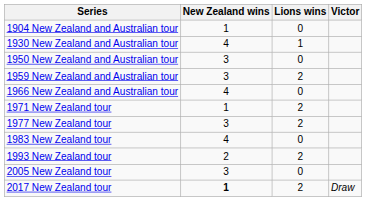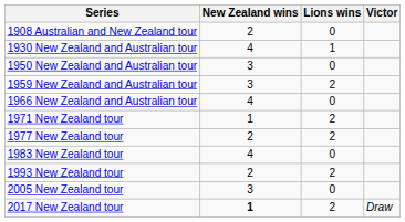 <table class="wikitable">
 <tr>
 <th>Series</th>
 <th>New Zealand wins</th>
 <th>Lions wins</th>
 <th>Victor</th>
 </tr>
 <tr>
-<td><a href='#'>1904 New Zealand and Australian tour</a></td>
-<td style="text-align:center">1</td>
+<td><a href='#'>1908 Australian and New Zealand tour</a></td>
+<td style="text-align:center">2</td>
 <td style="text-align:center">0</td>
 <td></td>
 </tr>
 <tr>
 <td><a href='#'>1930 New Zealand and Australian tour</a></td>
 <td style="text-align:center">4</td>
 <td style="text-align:center">1</td>
 <td></td>
 </tr>
 <tr>
 <td><a href='#'>1950 New Zealand and Australian tour</a></td>
 <td style="text-align:center">3</td>
 <td style="text-align:center">0</td>
 <td></td>
 </tr>
 <tr>
 <td><a href='#'>1959 New Zealand and Australian tour</a></td>
 <td style="text-align:center">3</td>
 <td style="text-align:center">2</td>
 <td></td>
 </tr>
 <tr>
 <td><a href='#'>1966 New Zealand and Australian tour</a></td>
 <td style="text-align:center">4</td>
 <td style="text-align:center">0</td>
 <td></td>
 </tr>
 <tr>
 <td><a href='#'>1971 New Zealand tour</a></td>
 <td style="text-align:center">1</td>
 <td style="text-align:center">2</td>
 <td></td>
 </tr>
 <tr>
 <td><a href='#'>1977 New Zealand tour</a></td>
-<td style="text-align:center">3</td>
+<td style="text-align:center">2</td>
 <td style="text-align:center">2</td>
 <td></td>
 </tr>
 <tr>
 <td><a href='#'>1983 New Zealand tour</a></td>
 <td style="text-align:center">4</td>
 <td style="text-align:center">0</td>
 <td></td>
 </tr>
 <tr>
 <td><a href='#'>1993 New Zealand tour</a></td>
 <td style="text-align:center">2</td>
 <td style="text-align:center">2</td>
 <td></td>
 </tr>
 <tr>
 <td><a href='#'>2005 New Zealand tour</a></td>
 <td style="text-align:center">3</td>
 <td style="text-align:center">0</td>
 <td></td>
 </tr>
 <tr>
 <td><a href='#'>2017 New Zealand tour</a></td>
 <td style="text-align:center"><strong>1</strong></td>
 <td style="text-align:center">2</td>
 <td><em>Draw</em></td>
 </tr>
 </table>
